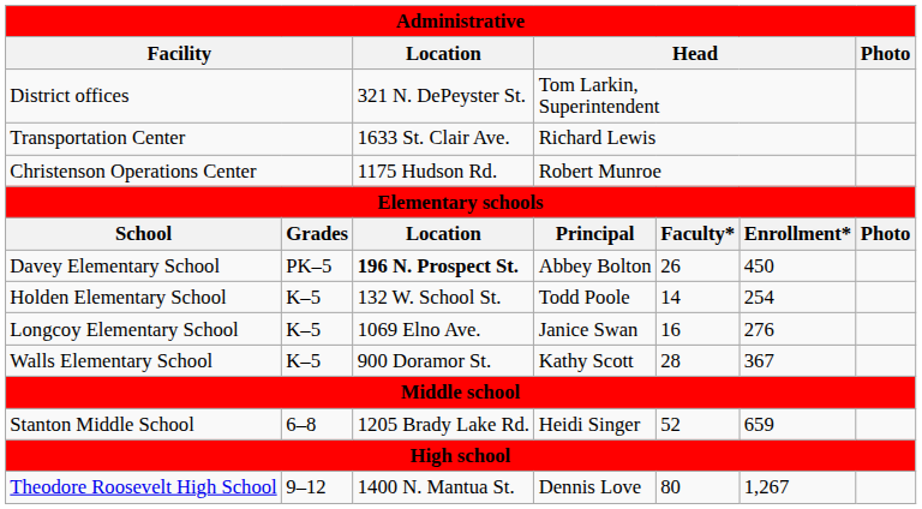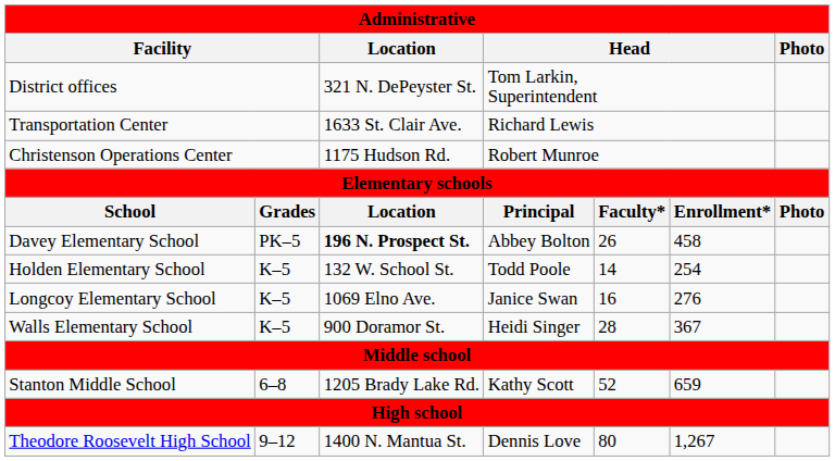 <table class="wikitable">
 <tr>
 <th colspan="7" style="background:red;">Administrative</th>
 </tr>
 <tr>
 <th colspan=2>Facility</th>
 <th>Location</th>
 <th colspan=3>Head</th>
 <th>Photo</th>
 </tr>
 <tr>
 <td colspan=2>District offices</td>
 <td>321 N. DePeyster St.<br><small></small></td>
 <td colspan=3>Tom Larkin,<br>Superintendent</td>
 <td></td>
 </tr>
 <tr>
 <td colspan=2>Transportation Center</td>
 <td>1633 St. Clair Ave.<br><small></small></td>
 <td colspan=3>Richard Lewis</td>
 <td></td>
 </tr>
 <tr>
 <td colspan=2>Christenson Operations Center</td>
 <td>1175 Hudson Rd.<br><small></small></td>
 <td colspan=3>Robert Munroe</td>
 <td></td>
 </tr>
 <tr>
 <th colspan="7" style="background:red;">Elementary schools</th>
 </tr>
 <tr>
 <th>School</th>
 <th>Grades</th>
 <th>Location</th>
 <th>Principal</th>
 <th>Faculty*</th>
 <th>Enrollment*</th>
 <th>Photo</th>
 </tr>
 <tr>
 <td>Davey Elementary School</td>
 <td>PK–5</td>
 <td><strong>196 N. Prospect St.<br><small></small></strong></td>
 <td>Abbey Bolton</td>
 <td>26</td>
-<td>450</td>
+<td>458</td>
 <td></td>
 </tr>
 <tr>
 <td>Holden Elementary School</td>
 <td>K–5</td>
 <td>132 W. School St.<br><small></small></td>
 <td>Todd Poole</td>
 <td>14</td>
 <td>254</td>
 <td></td>
 </tr>
 <tr>
 <td>Longcoy Elementary School</td>
 <td>K–5</td>
 <td>1069 Elno Ave.<br><small></small></td>
 <td>Janice Swan</td>
 <td>16</td>
 <td>276</td>
 <td></td>
 </tr>
 <tr>
 <td>Walls Elementary School</td>
 <td>K–5</td>
 <td>900 Doramor St.<br><small></small></td>
-<td>Kathy Scott</td>
+<td>Heidi Singer</td>
 <td>28</td>
 <td>367</td>
 <td></td>
 </tr>
 <tr>
 <th colspan="7" style="background:red;">Middle school</th>
 </tr>
 <tr>
 <td>Stanton Middle School</td>
 <td>6–8</td>
 <td>1205 Brady Lake Rd.<br><small></small></td>
-<td>Heidi Singer</td>
+<td>Kathy Scott</td>
 <td>52</td>
 <td>659</td>
 <td></td>
 </tr>
 <tr>
 <th colspan="7" style="background:red;">High school</th>
 </tr>
 <tr>
 <td><a href='#'>Theodore Roosevelt High School</a></td>
 <td>9–12</td>
 <td>1400 N. Mantua St.<br><small></small></td>
 <td>Dennis Love</td>
 <td>80</td>
 <td>1,267</td>
 <td></td>
 </tr>
 </table>
